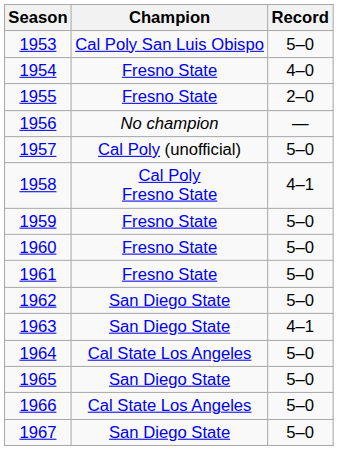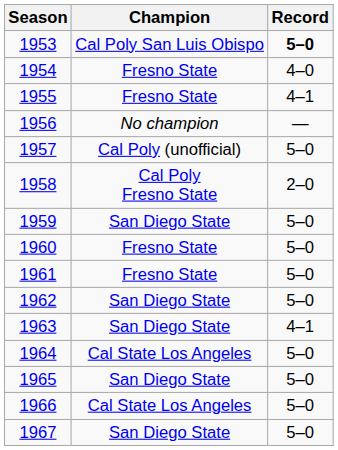 <table class="wikitable" style="text-align:center">
 <tr>
 <th>Season</th>
 <th>Champion</th>
 <th>Record</th>
 </tr>
 <tr>
 <td><a href='#'>1953</a></td>
 <td><a href='#'>Cal Poly San Luis Obispo</a></td>
-<td>5–0</td>
+<td><strong>5–0</strong></td>
 </tr>
 <tr>
 <td><a href='#'>1954</a></td>
 <td><a href='#'>Fresno State</a></td>
 <td>4–0</td>
 </tr>
 <tr>
 <td><a href='#'>1955</a></td>
 <td><a href='#'>Fresno State</a></td>
-<td>2–0</td>
+<td>4–1</td>
 </tr>
 <tr>
 <td><a href='#'>1956</a></td>
 <td><em>No champion</em></td>
 <td>—</td>
 </tr>
 <tr>
 <td><a href='#'>1957</a></td>
 <td><a href='#'>Cal Poly</a> (unofficial)</td>
 <td>5–0</td>
 </tr>
 <tr>
 <td><a href='#'>1958</a></td>
 <td><a href='#'>Cal Poly</a><br><a href='#'>Fresno State</a></td>
-<td>4–1</td>
+<td>2–0</td>
 </tr>
 <tr>
 <td><a href='#'>1959</a></td>
-<td><a href='#'>Fresno State</a></td>
+<td><a href='#'>San Diego State</a></td>
 <td>5–0</td>
 </tr>
 <tr>
 <td><a href='#'>1960</a></td>
 <td><a href='#'>Fresno State</a></td>
 <td>5–0</td>
 </tr>
 <tr>
 <td><a href='#'>1961</a></td>
 <td><a href='#'>Fresno State</a></td>
 <td>5–0</td>
 </tr>
 <tr>
 <td><a href='#'>1962</a></td>
 <td><a href='#'>San Diego State</a></td>
 <td>5–0</td>
 </tr>
 <tr>
 <td><a href='#'>1963</a></td>
 <td><a href='#'>San Diego State</a></td>
 <td>4–1</td>
 </tr>
 <tr>
 <td><a href='#'>1964</a></td>
 <td><a href='#'>Cal State Los Angeles</a></td>
 <td>5–0</td>
 </tr>
 <tr>
 <td><a href='#'>1965</a></td>
 <td><a href='#'>San Diego State</a></td>
 <td>5–0</td>
 </tr>
 <tr>
 <td><a href='#'>1966</a></td>
 <td><a href='#'>Cal State Los Angeles</a></td>
 <td>5–0</td>
 </tr>
 <tr>
 <td><a href='#'>1967</a></td>
 <td><a href='#'>San Diego State</a></td>
 <td>5–0</td>
 </tr>
 </table>
